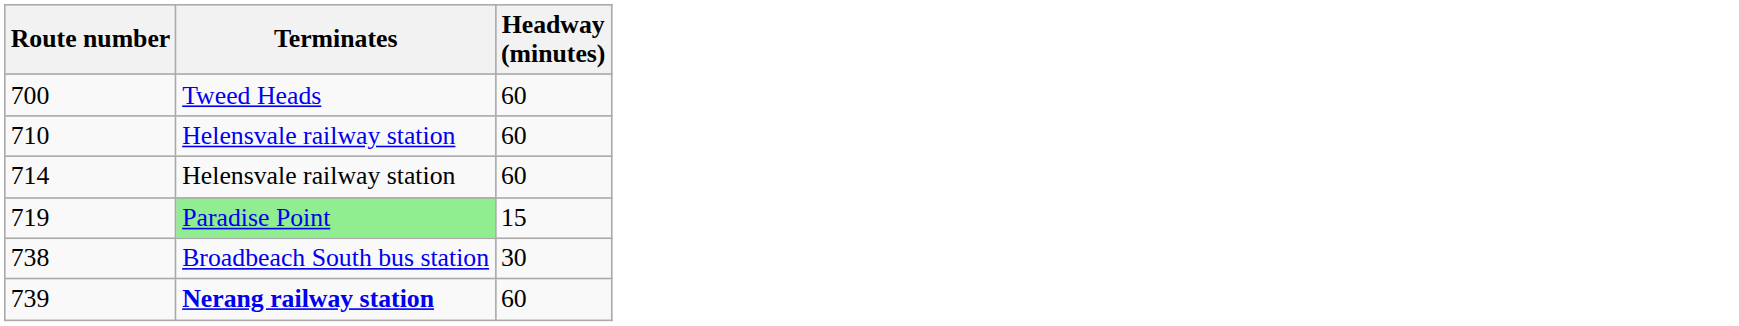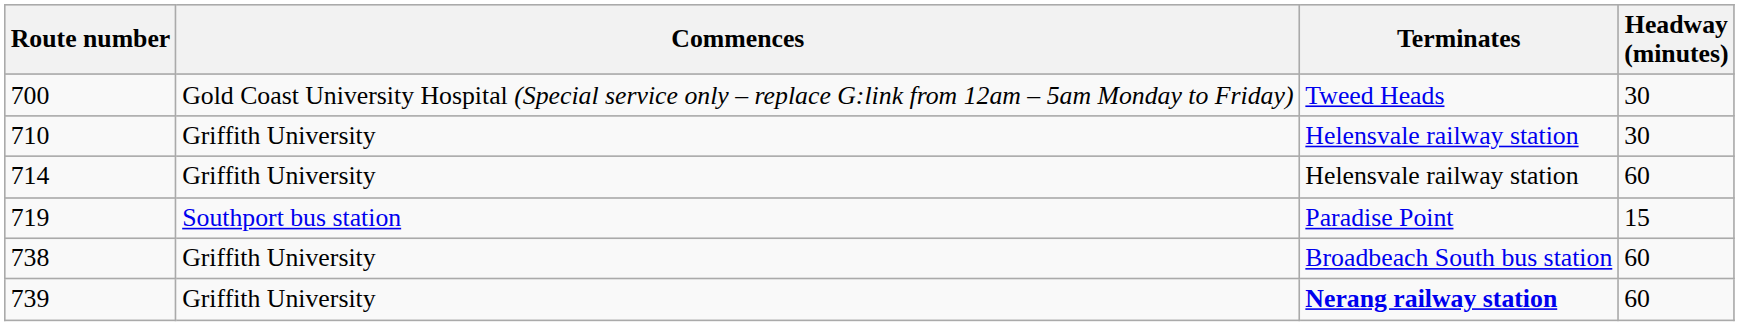 <table class="wikitable">
 <tr>
 <th>Route number</th>
+<th>Commences</th>
 <th>Terminates</th>
 <th>Headway<br>(minutes)</th>
 </tr>
 <tr>
 <td>700</td>
+<td>Gold Coast University Hospital <em>(Special service only – replace G:link from 12am – 5am Monday to Friday)</em></td>
 <td><a href='#'>Tweed Heads</a></td>
-<td>60</td>
+<td>30</td>
 </tr>
 <tr>
 <td>710</td>
+<td>Griffith University</td>
 <td><a href='#'>Helensvale railway station</a></td>
-<td>60</td>
+<td>30</td>
 </tr>
 <tr>
 <td>714</td>
+<td>Griffith University</td>
 <td>Helensvale railway station</td>
 <td>60</td>
 </tr>
 <tr>
 <td>719</td>
-<td style="background: lightgreen;"><a href='#'>Paradise Point</a></td>
+<td><a href='#'>Southport bus station</a></td>
+<td><a href='#'>Paradise Point</a></td>
 <td>15</td>
 </tr>
 <tr>
 <td>738</td>
+<td>Griffith University</td>
 <td><a href='#'>Broadbeach South bus station</a></td>
-<td>30</td>
+<td>60</td>
 </tr>
 <tr>
 <td>739</td>
+<td>Griffith University</td>
 <td><strong><a href='#'>Nerang railway station</a></strong></td>
 <td>60</td>
 </tr>
 </table>
